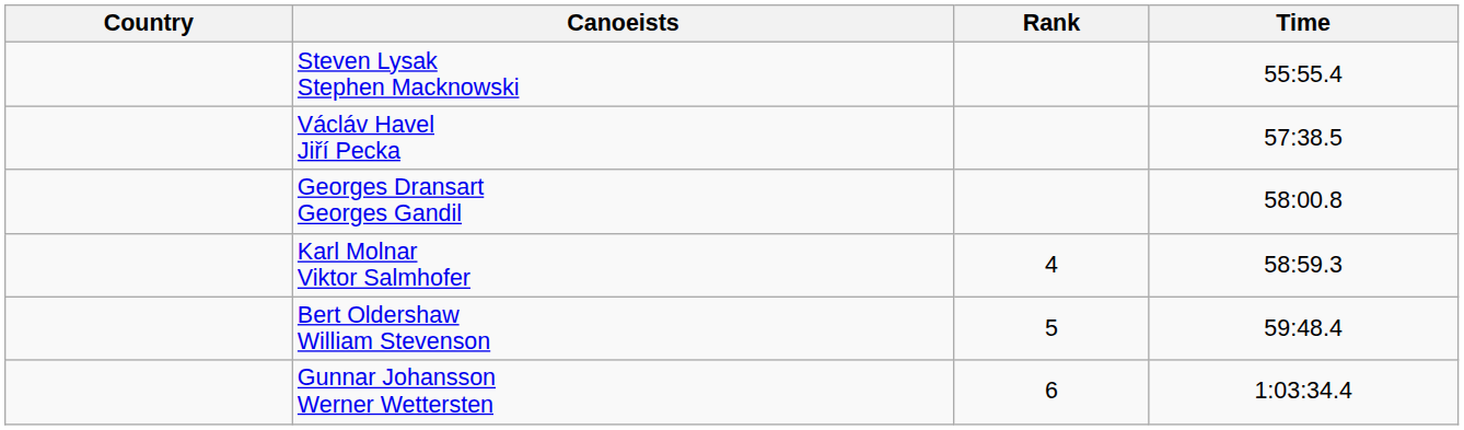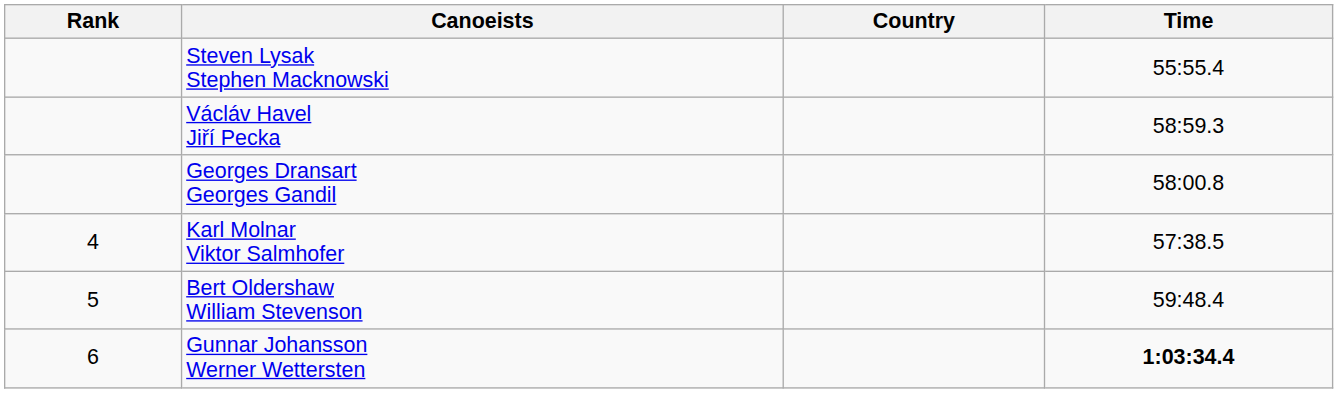 <table class="wikitable" width=50% style="text-align:center;">
 <tr>
+<th>Rank</th>
+<th>Canoeists</th>
 <th>Country</th>
-<th>Canoeists</th>
-<th>Rank</th>
 <th>Time</th>
 </tr>
 <tr>
+<td></td>
+<td align="left"><a href='#'>Steven Lysak</a><br><a href='#'>Stephen Macknowski</a></td>
 <td align="left"></td>
-<td align="left"><a href='#'>Steven Lysak</a><br><a href='#'>Stephen Macknowski</a></td>
-<td></td>
 <td>55:55.4</td>
 </tr>
 <tr>
+<td></td>
+<td align="left"><a href='#'>Václáv Havel</a><br><a href='#'>Jiří Pecka</a></td>
 <td align="left"></td>
-<td align="left"><a href='#'>Václáv Havel</a><br><a href='#'>Jiří Pecka</a></td>
+<td>58:59.3</td>
+</tr>
+<tr>
 <td></td>
+<td align="left"><a href='#'>Georges Dransart</a><br><a href='#'>Georges Gandil</a></td>
+<td align="left"></td>
+<td>58:00.8</td>
+</tr>
+<tr>
+<td>4</td>
+<td align="left"><a href='#'>Karl Molnar</a><br><a href='#'>Viktor Salmhofer</a></td>
+<td align="left"></td>
 <td>57:38.5</td>
 </tr>
 <tr>
+<td>5</td>
+<td align="left"><a href='#'>Bert Oldershaw</a><br><a href='#'>William Stevenson</a></td>
 <td align="left"></td>
-<td align="left"><a href='#'>Georges Dransart</a><br><a href='#'>Georges Gandil</a></td>
-<td></td>
-<td>58:00.8</td>
-</tr>
-<tr>
-<td align="left"></td>
-<td align="left"><a href='#'>Karl Molnar</a><br><a href='#'>Viktor Salmhofer</a></td>
-<td>4</td>
-<td>58:59.3</td>
-</tr>
-<tr>
-<td align="left"></td>
-<td align="left"><a href='#'>Bert Oldershaw</a><br><a href='#'>William Stevenson</a></td>
-<td>5</td>
 <td>59:48.4</td>
 </tr>
 <tr>
+<td>6</td>
+<td align="left"><a href='#'>Gunnar Johansson</a><br><a href='#'>Werner Wettersten</a></td>
 <td align="left"></td>
-<td align="left"><a href='#'>Gunnar Johansson</a><br><a href='#'>Werner Wettersten</a></td>
-<td>6</td>
-<td>1:03:34.4</td>
+<td><strong>1:03:34.4</strong></td>
 </tr>
 </table>
